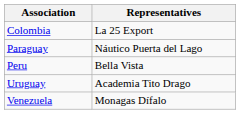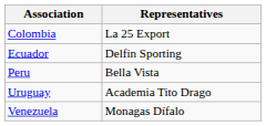 <table class="wikitable" style="font-size:100%">
 <tr>
 <th width="120">Association</th>
 <th width="200">Representatives</th>
 </tr>
 <tr>
 <td> <a href='#'>Colombia</a></td>
 <td>La 25 Export</td>
 </tr>
 <tr>
-<td> <a href='#'>Paraguay</a></td>
-<td>Náutico Puerta del Lago</td>
+<td> <a href='#'>Ecuador</a></td>
+<td>Delfin Sporting</td>
 </tr>
 <tr>
 <td> <a href='#'>Peru</a></td>
 <td>Bella Vista</td>
 </tr>
 <tr>
 <td> <a href='#'>Uruguay</a></td>
 <td>Academia Tito Drago</td>
 </tr>
 <tr>
 <td> <a href='#'>Venezuela</a></td>
 <td>Monagas Dífalo</td>
 </tr>
 </table>
